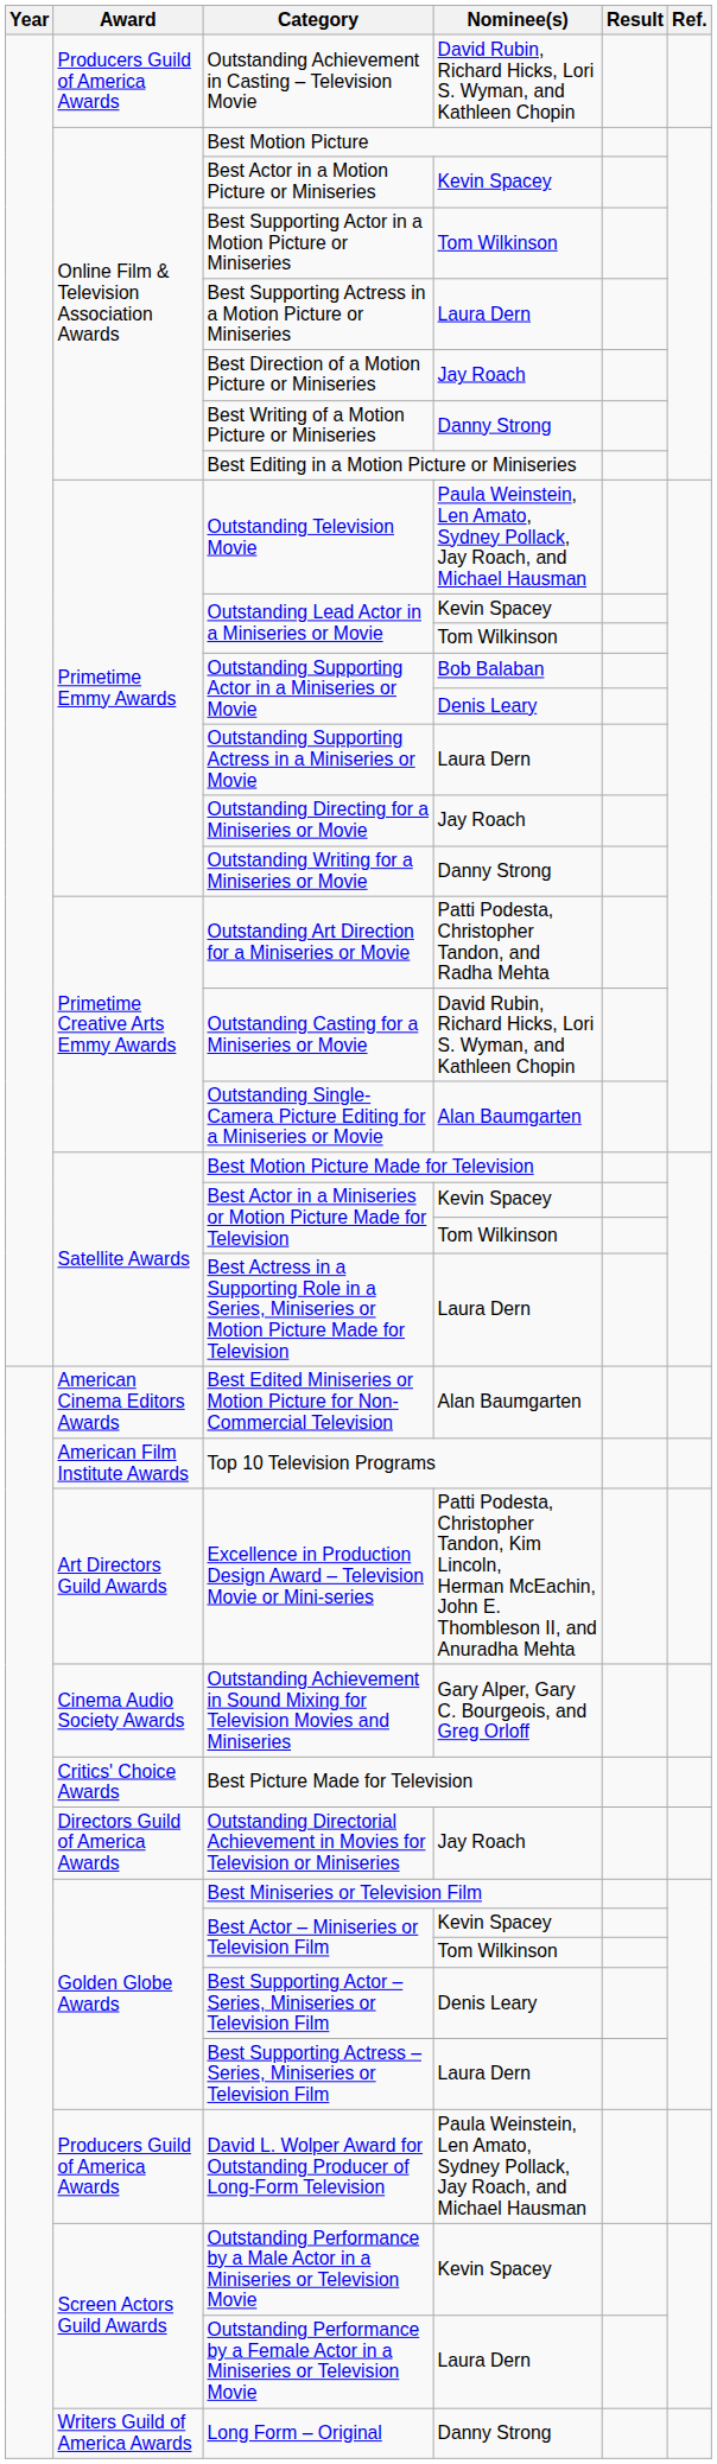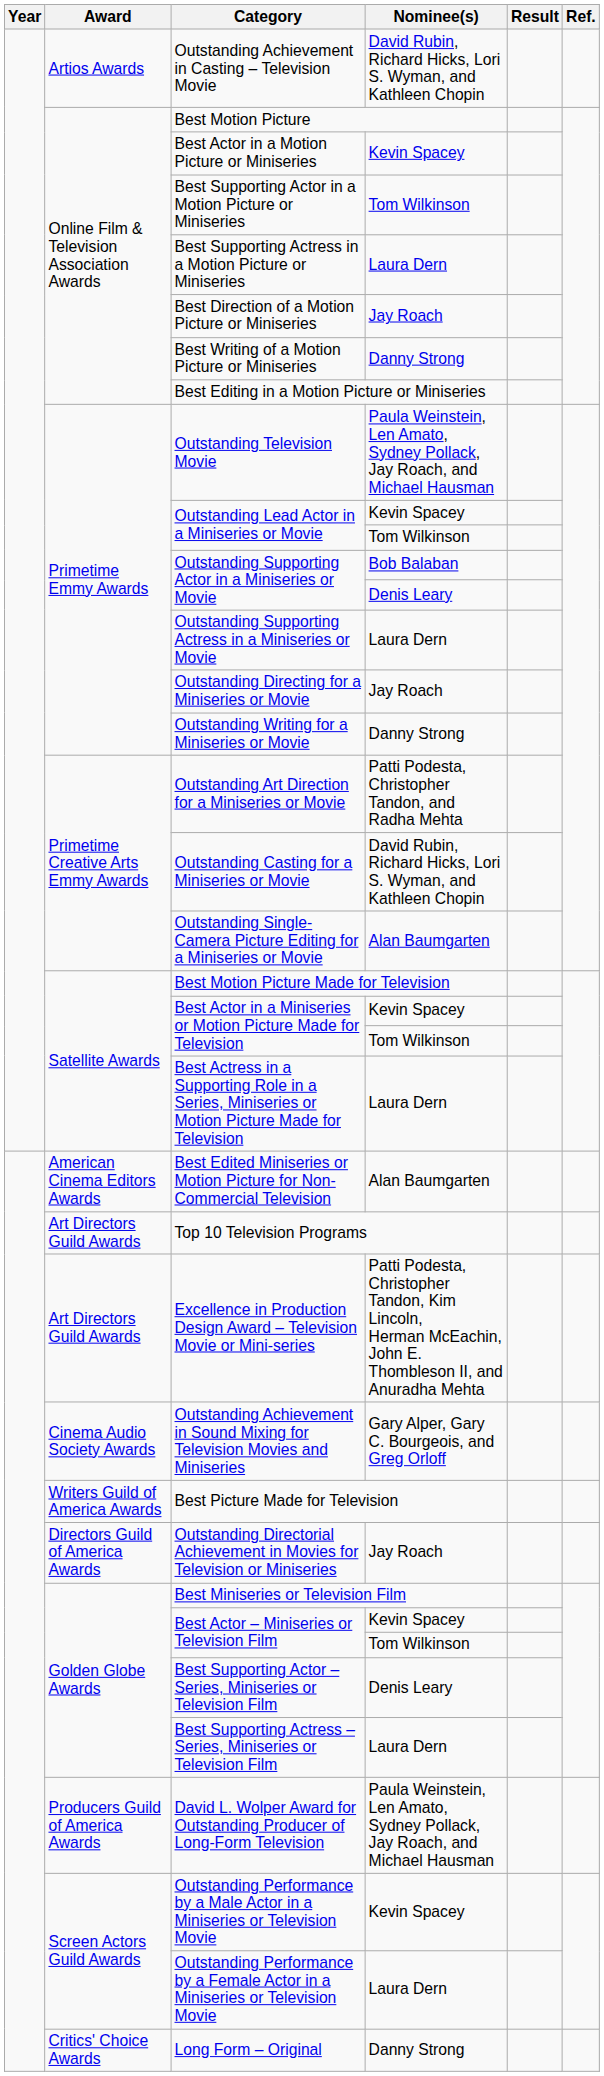 <table class="wikitable sortable">
 <tr>
 <th>Year</th>
 <th>Award</th>
 <th>Category</th>
 <th>Nominee(s)</th>
 <th>Result</th>
 <th>Ref.</th>
 </tr>
 <tr>
 <td rowspan="23"></td>
-<td><a href='#'>Producers Guild of America Awards</a></td>
+<td><a href='#'>Artios Awards</a></td>
 <td>Outstanding Achievement in Casting – Television Movie</td>
 <td><a href='#'>David Rubin</a>, Richard Hicks, Lori S. Wyman, and <br> Kathleen Chopin</td>
 <td></td>
 <td align="center"></td>
 </tr>
 <tr>
 <td rowspan="7">Online Film & Television Association Awards</td>
 <td colspan="2">Best Motion Picture</td>
 <td></td>
 <td align="center" rowspan="7"></td>
 </tr>
 <tr>
 <td>Best Actor in a Motion Picture or Miniseries</td>
 <td><a href='#'>Kevin Spacey</a></td>
 <td></td>
 </tr>
 <tr>
 <td>Best Supporting Actor in a Motion Picture or Miniseries</td>
 <td><a href='#'>Tom Wilkinson</a></td>
 <td></td>
 </tr>
 <tr>
 <td>Best Supporting Actress in a Motion Picture or Miniseries</td>
 <td><a href='#'>Laura Dern</a></td>
 <td></td>
 </tr>
 <tr>
 <td>Best Direction of a Motion Picture or Miniseries</td>
 <td><a href='#'>Jay Roach</a></td>
 <td></td>
 </tr>
 <tr>
 <td>Best Writing of a Motion Picture or Miniseries</td>
 <td><a href='#'>Danny Strong</a></td>
 <td></td>
 </tr>
 <tr>
 <td colspan="2">Best Editing in a Motion Picture or Miniseries</td>
 <td></td>
 </tr>
 <tr>
 <td rowspan="8"><a href='#'>Primetime Emmy Awards</a></td>
 <td><a href='#'>Outstanding Television Movie</a></td>
 <td><a href='#'>Paula Weinstein</a>, <a href='#'>Len Amato</a>, <a href='#'>Sydney Pollack</a>, <br> Jay Roach, and <a href='#'>Michael Hausman</a></td>
 <td></td>
 <td align="center" rowspan="11"></td>
 </tr>
 <tr>
 <td rowspan="2"><a href='#'>Outstanding Lead Actor in a Miniseries or Movie</a></td>
 <td>Kevin Spacey</td>
 <td></td>
 </tr>
 <tr>
 <td>Tom Wilkinson</td>
 <td></td>
 </tr>
 <tr>
 <td rowspan="2"><a href='#'>Outstanding Supporting Actor in a Miniseries or Movie</a></td>
 <td><a href='#'>Bob Balaban</a></td>
 <td></td>
 </tr>
 <tr>
 <td><a href='#'>Denis Leary</a></td>
 <td></td>
 </tr>
 <tr>
 <td><a href='#'>Outstanding Supporting Actress in a Miniseries or Movie</a></td>
 <td>Laura Dern</td>
 <td></td>
 </tr>
 <tr>
 <td><a href='#'>Outstanding Directing for a Miniseries or Movie</a></td>
 <td>Jay Roach</td>
 <td></td>
 </tr>
 <tr>
 <td><a href='#'>Outstanding Writing for a Miniseries or Movie</a></td>
 <td>Danny Strong</td>
 <td></td>
 </tr>
 <tr>
 <td rowspan="3"><a href='#'>Primetime Creative Arts Emmy Awards</a></td>
 <td><a href='#'>Outstanding Art Direction for a Miniseries or Movie</a></td>
 <td>Patti Podesta, Christopher Tandon, and Radha Mehta</td>
 <td></td>
 </tr>
 <tr>
 <td><a href='#'>Outstanding Casting for a Miniseries or Movie</a></td>
 <td>David Rubin, Richard Hicks, Lori S. Wyman, and <br> Kathleen Chopin</td>
 <td></td>
 </tr>
 <tr>
 <td><a href='#'>Outstanding Single-Camera Picture Editing for a Miniseries or Movie</a></td>
 <td><a href='#'>Alan Baumgarten</a></td>
 <td></td>
 </tr>
 <tr>
 <td rowspan="4"><a href='#'>Satellite Awards</a></td>
 <td colspan="2"><a href='#'>Best Motion Picture Made for Television</a></td>
 <td></td>
 <td align="center" rowspan="4"></td>
 </tr>
 <tr>
 <td rowspan="2"><a href='#'>Best Actor in a Miniseries or Motion Picture Made for Television</a></td>
 <td>Kevin Spacey</td>
 <td></td>
 </tr>
 <tr>
 <td>Tom Wilkinson</td>
 <td></td>
 </tr>
 <tr>
 <td><a href='#'>Best Actress in a Supporting Role in a Series, Miniseries or Motion Picture Made for Television</a></td>
 <td>Laura Dern</td>
 <td></td>
 </tr>
 <tr>
 <td rowspan="15"></td>
 <td><a href='#'>American Cinema Editors Awards</a></td>
 <td><a href='#'>Best Edited Miniseries or Motion Picture for Non-Commercial Television</a></td>
 <td>Alan Baumgarten</td>
 <td></td>
 <td align="center"></td>
 </tr>
 <tr>
-<td><a href='#'>American Film Institute Awards</a></td>
+<td><a href='#'>Art Directors Guild Awards</a></td>
 <td colspan="2">Top 10 Television Programs</td>
 <td></td>
 <td align="center"></td>
 </tr>
 <tr>
 <td><a href='#'>Art Directors Guild Awards</a></td>
 <td><a href='#'>Excellence in Production Design Award – Television Movie or Mini-series</a></td>
 <td>Patti Podesta, Christopher Tandon, Kim Lincoln, <br> Herman McEachin, John E. Thombleson II, and <br> Anuradha Mehta</td>
 <td></td>
 <td align="center"></td>
 </tr>
 <tr>
 <td><a href='#'>Cinema Audio Society Awards</a></td>
 <td><a href='#'>Outstanding Achievement in Sound Mixing for Television Movies and Miniseries</a></td>
 <td>Gary Alper, Gary C. Bourgeois, and <a href='#'>Greg Orloff</a></td>
 <td></td>
 <td align="center"></td>
 </tr>
 <tr>
-<td><a href='#'>Critics' Choice Awards</a></td>
+<td><a href='#'>Writers Guild of America Awards</a></td>
 <td colspan="2">Best Picture Made for Television</td>
 <td></td>
 <td align="center"></td>
 </tr>
 <tr>
 <td><a href='#'>Directors Guild of America Awards</a></td>
 <td><a href='#'>Outstanding Directorial Achievement in Movies for Television or Miniseries</a></td>
 <td>Jay Roach</td>
 <td></td>
 <td align="center"></td>
 </tr>
 <tr>
 <td rowspan="5"><a href='#'>Golden Globe Awards</a></td>
 <td colspan="2"><a href='#'>Best Miniseries or Television Film</a></td>
 <td></td>
 <td align="center" rowspan="5"></td>
 </tr>
 <tr>
 <td rowspan="2"><a href='#'>Best Actor – Miniseries or Television Film</a></td>
 <td>Kevin Spacey</td>
 <td></td>
 </tr>
 <tr>
 <td>Tom Wilkinson</td>
 <td></td>
 </tr>
 <tr>
 <td><a href='#'>Best Supporting Actor – Series, Miniseries or Television Film</a></td>
 <td>Denis Leary</td>
 <td></td>
 </tr>
 <tr>
 <td><a href='#'>Best Supporting Actress – Series, Miniseries or Television Film</a></td>
 <td>Laura Dern</td>
 <td></td>
 </tr>
 <tr>
 <td><a href='#'>Producers Guild of America Awards</a></td>
 <td><a href='#'>David L. Wolper Award for Outstanding Producer of Long-Form Television</a></td>
 <td>Paula Weinstein, Len Amato, Sydney Pollack, <br> Jay Roach, and Michael Hausman</td>
 <td></td>
 <td align="center"></td>
 </tr>
 <tr>
 <td rowspan="2"><a href='#'>Screen Actors Guild Awards</a></td>
 <td><a href='#'>Outstanding Performance by a Male Actor in a Miniseries or Television Movie</a></td>
 <td>Kevin Spacey</td>
 <td></td>
 <td align="center" rowspan="2"></td>
 </tr>
 <tr>
 <td><a href='#'>Outstanding Performance by a Female Actor in a Miniseries or Television Movie</a></td>
 <td>Laura Dern</td>
 <td></td>
 </tr>
 <tr>
-<td><a href='#'>Writers Guild of America Awards</a></td>
+<td><a href='#'>Critics' Choice Awards</a></td>
 <td><a href='#'>Long Form – Original</a></td>
 <td>Danny Strong</td>
 <td></td>
 <td align="center"></td>
 </tr>
 </table>
